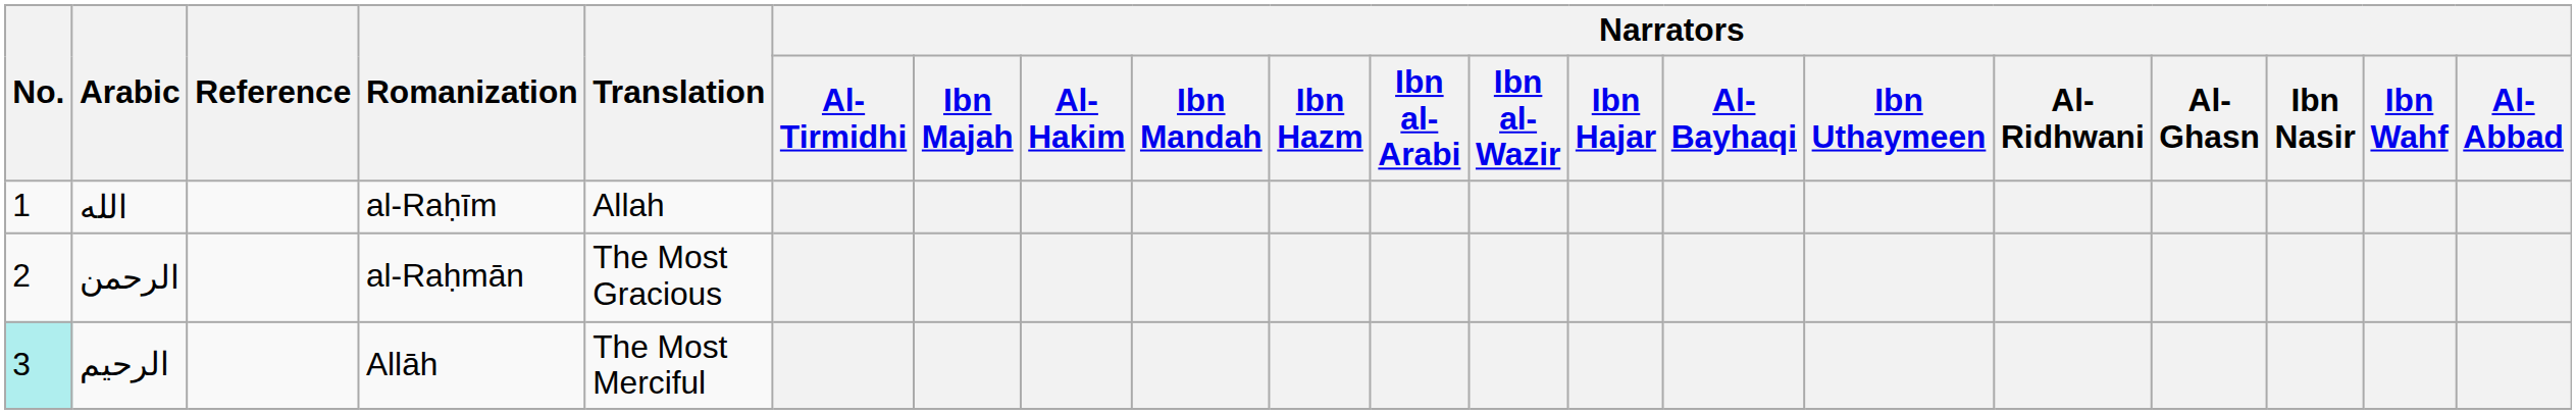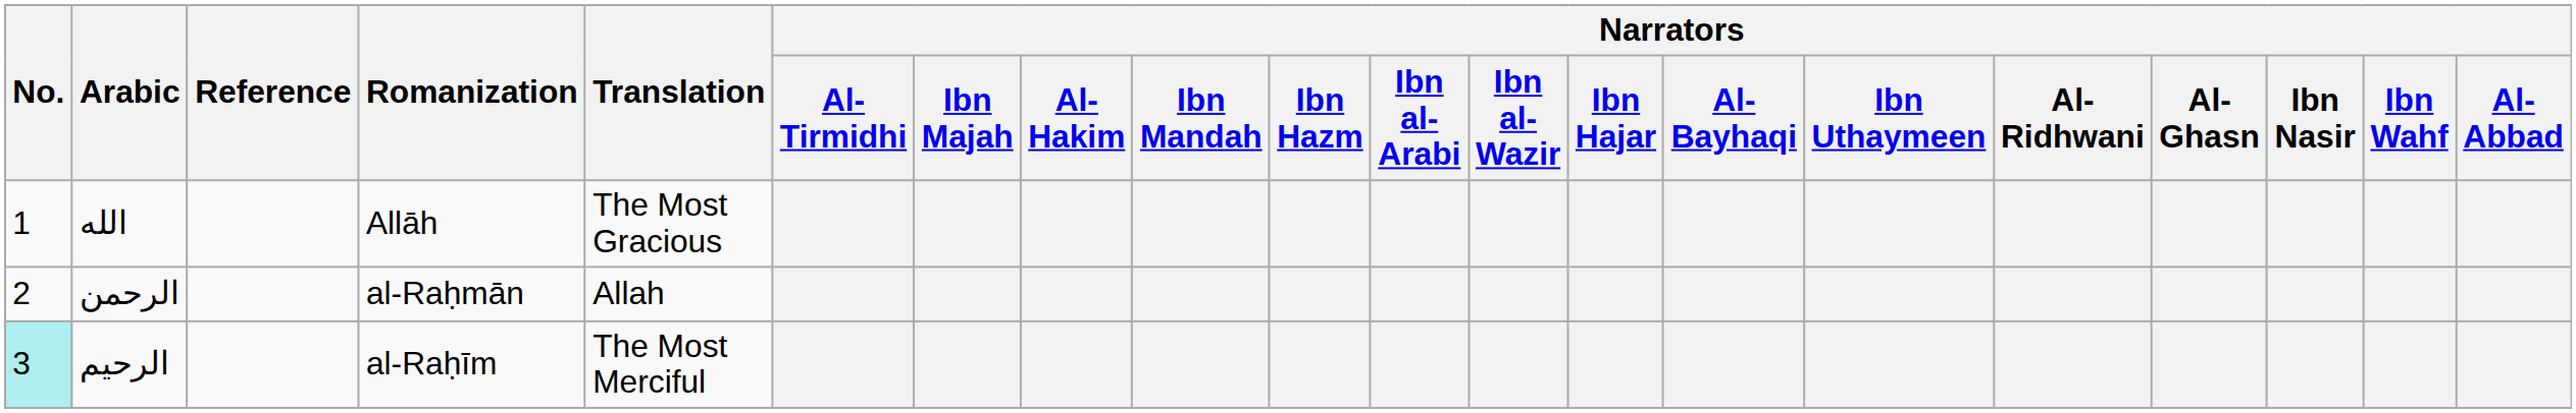 <table class="wikitable">
 <tr>
 <th rowspan="2">No.</th>
 <th rowspan="2">Arabic</th>
 <th rowspan="2">Reference</th>
 <th rowspan="2">Romanization</th>
 <th rowspan="2">Translation</th>
 <th colspan="15">Narrators</th>
 </tr>
 <tr>
 <th><a href='#'>Al-Tirmidhi</a></th>
 <th><a href='#'>Ibn Majah</a></th>
 <th><a href='#'>Al-Hakim</a></th>
 <th><a href='#'>Ibn Mandah</a></th>
 <th><a href='#'>Ibn Hazm</a></th>
 <th><a href='#'>Ibn al-Arabi</a></th>
 <th><a href='#'>Ibn al-Wazir</a></th>
 <th><a href='#'>Ibn Hajar</a></th>
 <th><a href='#'>Al-Bayhaqi</a></th>
 <th><a href='#'>Ibn Uthaymeen</a></th>
 <th>Al-Ridhwani</th>
 <th>Al-Ghasn</th>
 <th>Ibn Nasir</th>
 <th><a href='#'>Ibn Wahf</a></th>
 <th><a href='#'>Al-Abbad</a></th>
 </tr>
 <tr>
 <td>1</td>
 <td>الله</td>
 <td></td>
-<td>al-Raḥīm</td>
-<td>Allah</td>
+<td>Allāh</td>
+<td>The Most Gracious</td>
 <th></th>
 <th></th>
 <th></th>
 <th></th>
 <th></th>
 <th></th>
 <th></th>
 <th></th>
 <th></th>
 <th></th>
 <th></th>
 <th></th>
 <th></th>
 <th></th>
 <th></th>
 </tr>
 <tr>
 <td>2</td>
 <td>الرحمن</td>
 <td></td>
 <td>al-Raḥmān</td>
-<td>The Most Gracious</td>
+<td>Allah</td>
 <th></th>
 <th></th>
 <th></th>
 <th></th>
 <th></th>
 <th></th>
 <th></th>
 <th></th>
 <th></th>
 <th></th>
 <th></th>
 <th></th>
 <th></th>
 <th></th>
 <th></th>
 </tr>
 <tr>
 <td style="background: paleturquoise;">3</td>
 <td>الرحيم</td>
 <td></td>
-<td>Allāh</td>
+<td>al-Raḥīm</td>
 <td>The Most Merciful</td>
 <th></th>
 <th></th>
 <th></th>
 <th></th>
 <th></th>
 <th></th>
 <th></th>
 <th></th>
 <th></th>
 <th></th>
 <th></th>
 <th></th>
 <th></th>
 <th></th>
 <th></th>
 </tr>
 </table>
